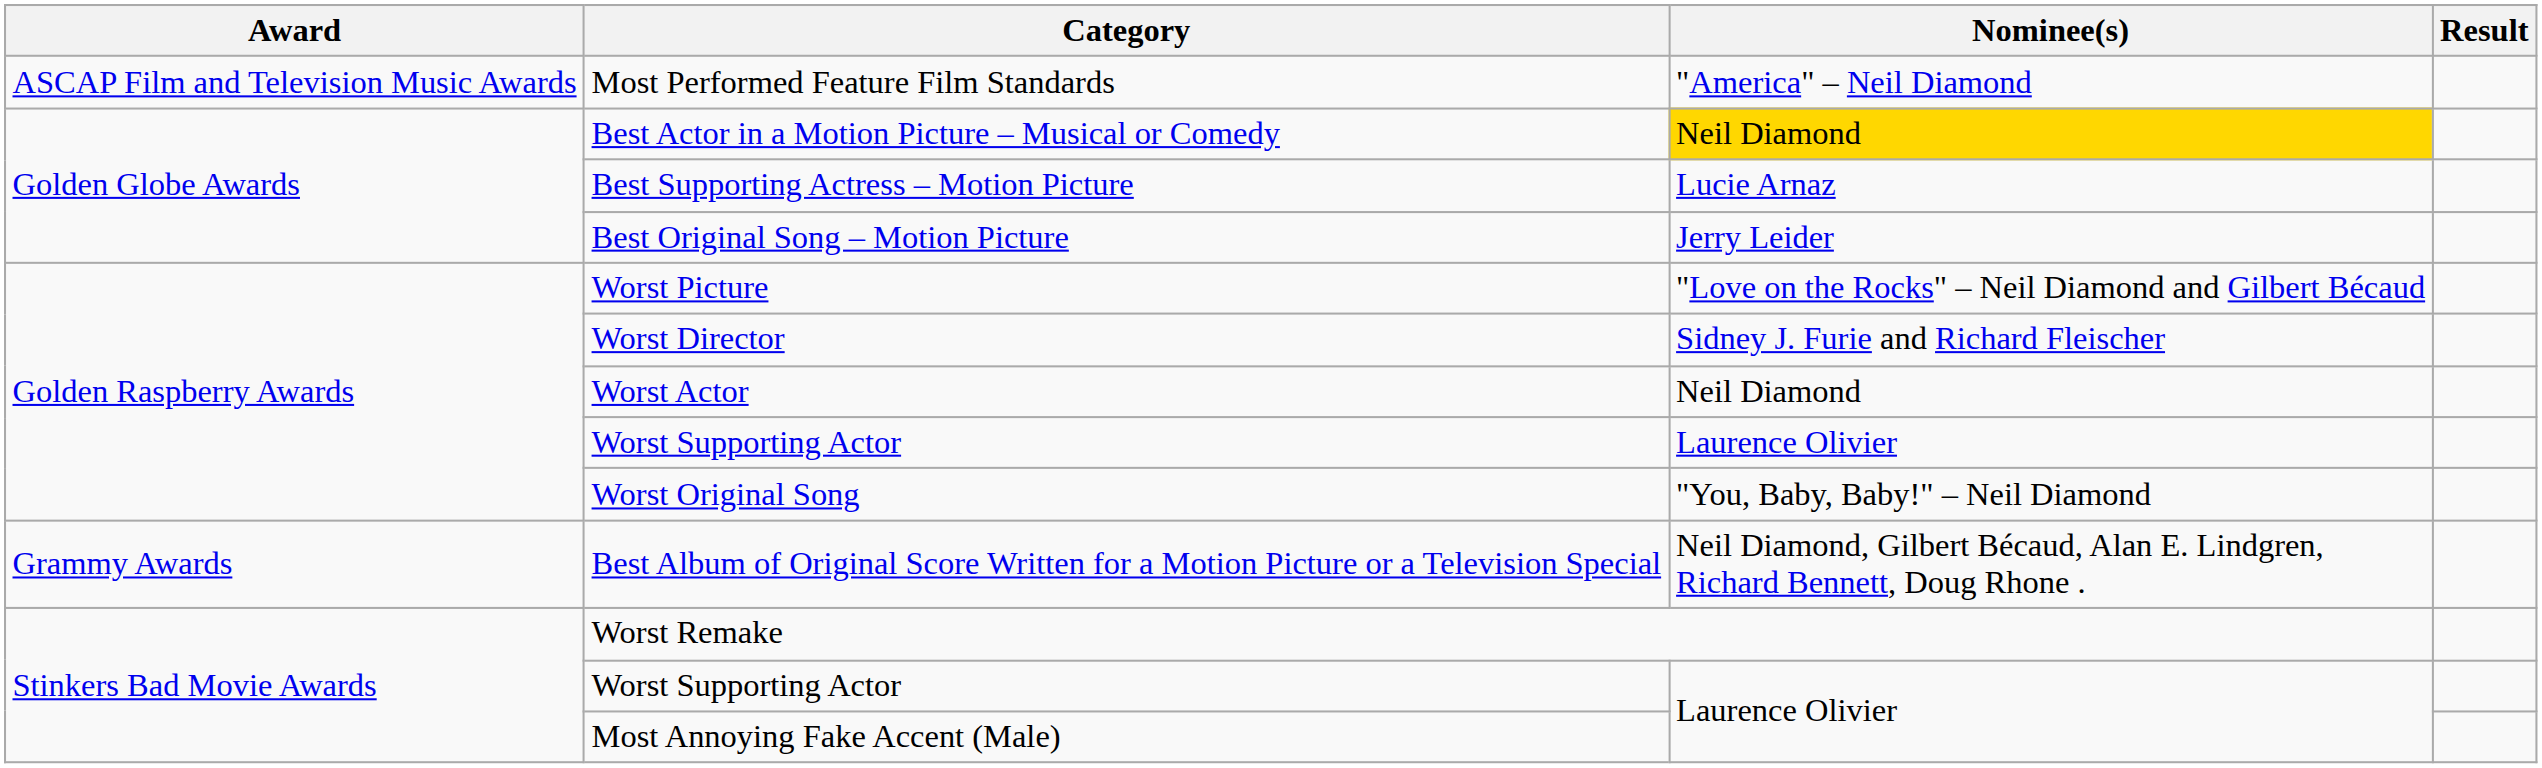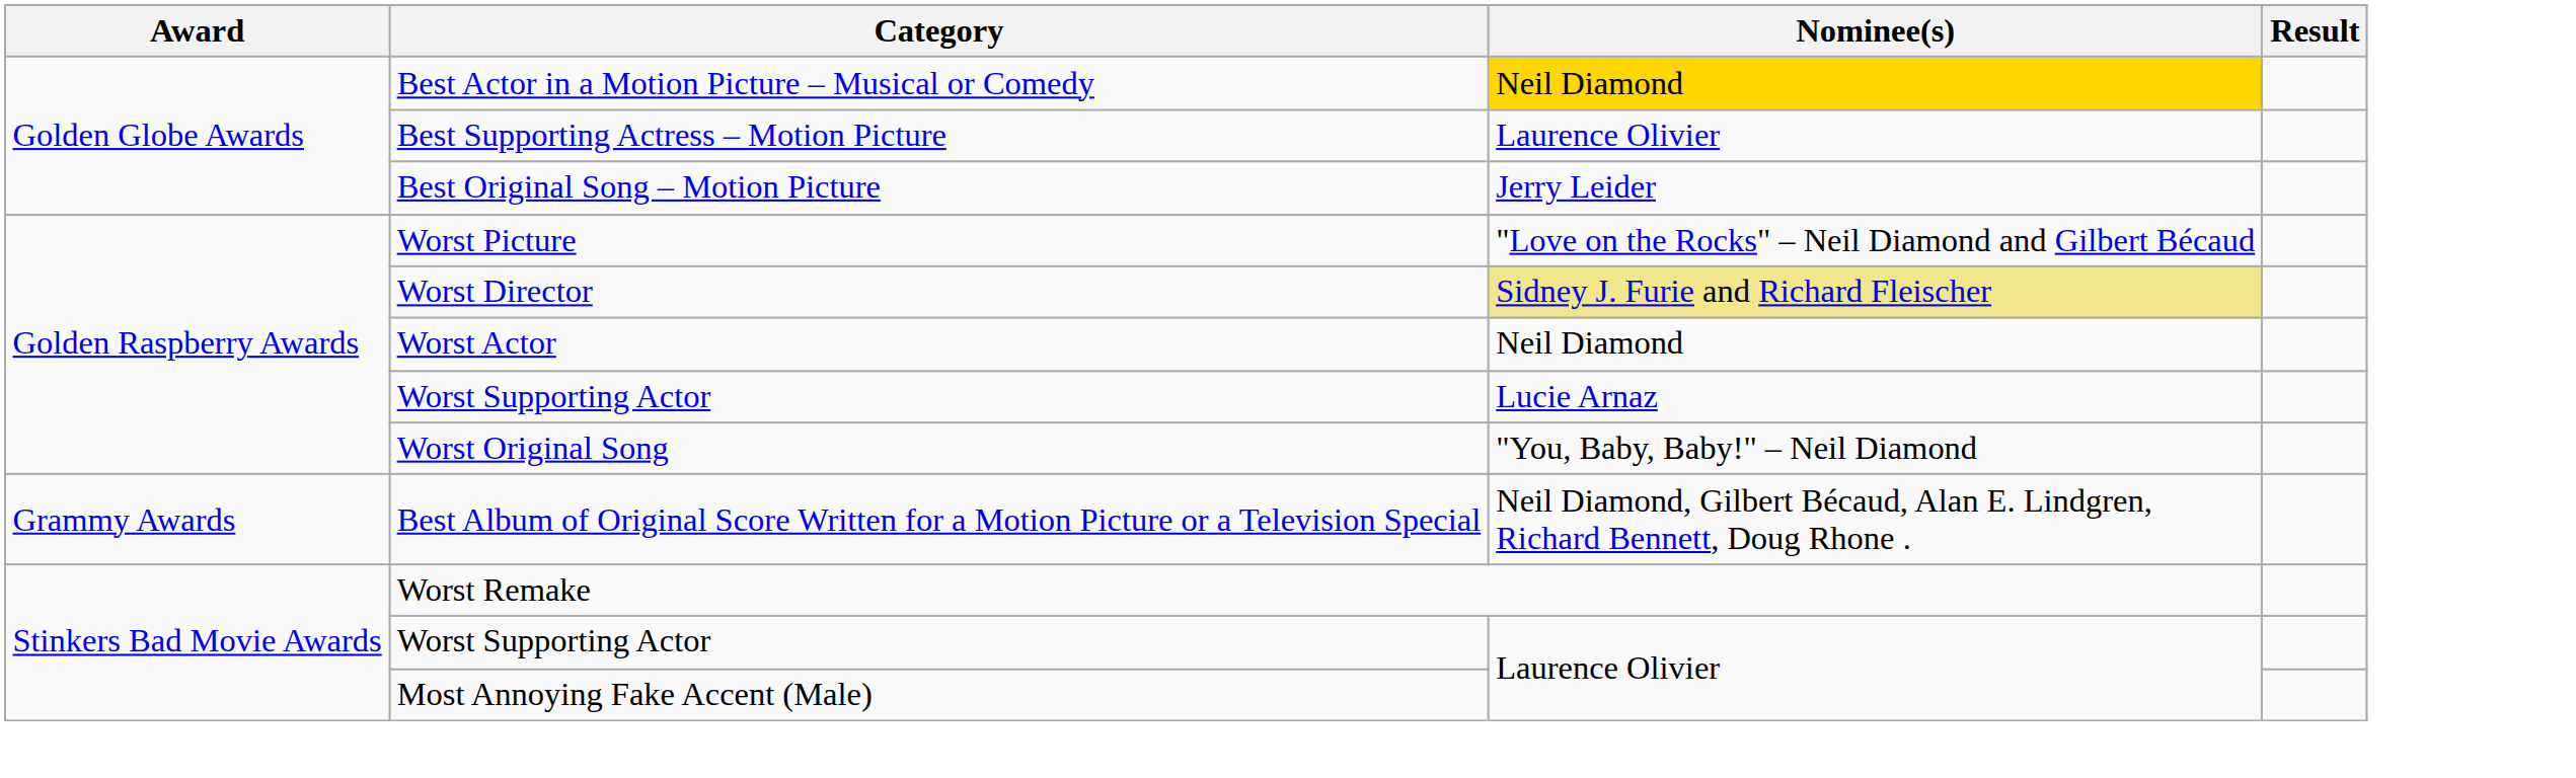 <table class="wikitable plainrowheaders">
 <tr>
 <th>Award</th>
 <th>Category</th>
 <th>Nominee(s)</th>
 <th>Result</th>
-</tr>
-<tr>
-<td><a href='#'>ASCAP Film and Television Music Awards</a></td>
-<td>Most Performed Feature Film Standards</td>
-<td>"<a href='#'>America</a>" – <a href='#'>Neil Diamond</a></td>
-<td></td>
 </tr>
 <tr>
 <td rowspan="3"><a href='#'>Golden Globe Awards</a></td>
 <td><a href='#'>Best Actor in a Motion Picture – Musical or Comedy</a></td>
 <td style="background: gold;">Neil Diamond</td>
 <td></td>
 </tr>
 <tr>
 <td><a href='#'>Best Supporting Actress – Motion Picture</a></td>
-<td><a href='#'>Lucie Arnaz</a></td>
+<td><a href='#'>Laurence Olivier</a></td>
 <td></td>
 </tr>
 <tr>
 <td><a href='#'>Best Original Song – Motion Picture</a></td>
 <td><a href='#'>Jerry Leider</a></td>
 <td></td>
 </tr>
 <tr>
 <td rowspan="5"><a href='#'>Golden Raspberry Awards</a></td>
 <td><a href='#'>Worst Picture</a></td>
 <td>"<a href='#'>Love on the Rocks</a>" – Neil Diamond and <a href='#'>Gilbert Bécaud</a></td>
 <td></td>
 </tr>
 <tr>
 <td><a href='#'>Worst Director</a></td>
-<td><a href='#'>Sidney J. Furie</a> and <a href='#'>Richard Fleischer</a></td>
+<td style="background: khaki;"><a href='#'>Sidney J. Furie</a> and <a href='#'>Richard Fleischer</a></td>
 <td></td>
 </tr>
 <tr>
 <td><a href='#'>Worst Actor</a></td>
 <td>Neil Diamond</td>
 <td></td>
 </tr>
 <tr>
 <td><a href='#'>Worst Supporting Actor</a></td>
-<td><a href='#'>Laurence Olivier</a></td>
+<td><a href='#'>Lucie Arnaz</a></td>
 <td></td>
 </tr>
 <tr>
 <td><a href='#'>Worst Original Song</a></td>
 <td>"You, Baby, Baby!" – Neil Diamond</td>
 <td></td>
 </tr>
 <tr>
 <td><a href='#'>Grammy Awards</a></td>
 <td><a href='#'>Best Album of Original Score Written for a Motion Picture or a Television Special</a></td>
 <td>Neil Diamond, Gilbert Bécaud, Alan E. Lindgren, <br> <a href='#'>Richard Bennett</a>, Doug Rhone .</td>
 <td></td>
 </tr>
 <tr>
 <td rowspan="3"><a href='#'>Stinkers Bad Movie Awards</a></td>
 <td colspan="2">Worst Remake</td>
 <td></td>
 </tr>
 <tr>
 <td>Worst Supporting Actor</td>
 <td rowspan="2">Laurence Olivier</td>
 <td></td>
 </tr>
 <tr>
 <td>Most Annoying Fake Accent (Male)</td>
 <td></td>
 </tr>
 </table>
